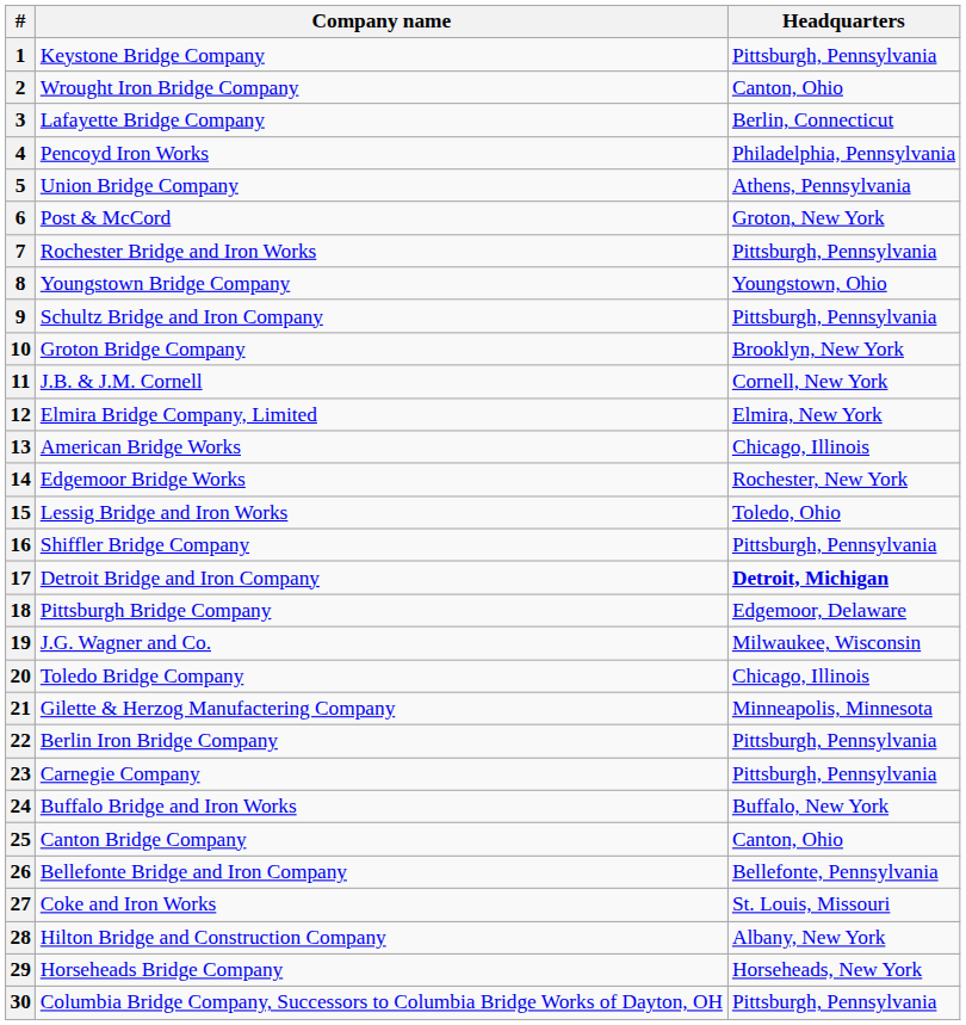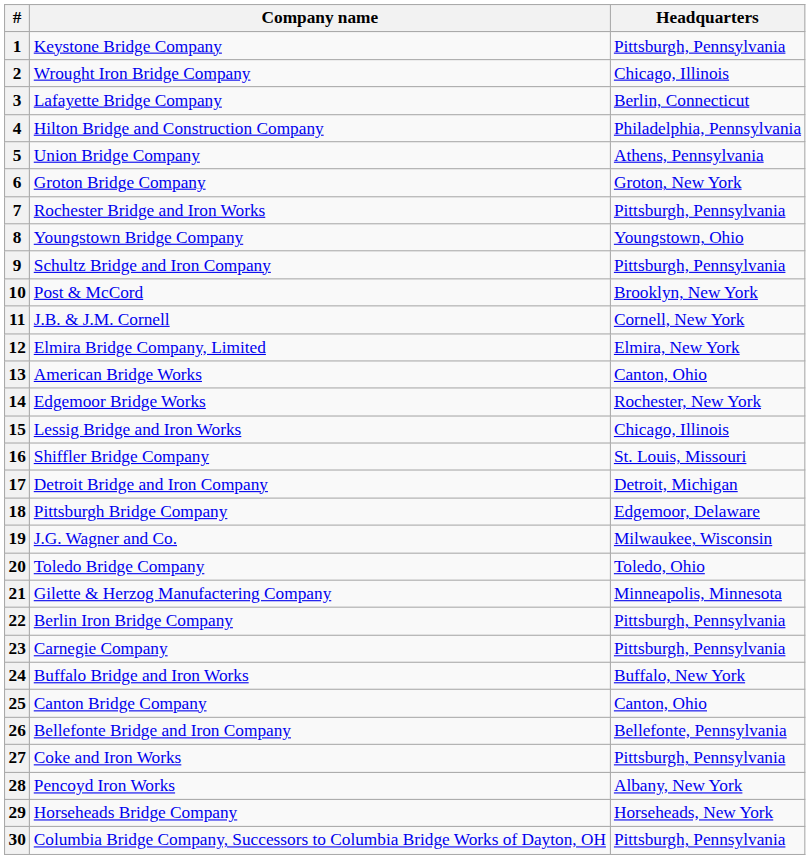 <table class="wikitable sortable" style="text-align:left; border="1">
 <tr>
 <th>#</th>
 <th>Company name</th>
 <th>Headquarters</th>
 </tr>
 <tr>
 <th>1</th>
 <td><a href='#'>Keystone Bridge Company</a></td>
 <td><a href='#'>Pittsburgh, Pennsylvania</a></td>
 </tr>
 <tr>
 <th>2</th>
 <td><a href='#'>Wrought Iron Bridge Company</a></td>
-<td><a href='#'>Canton, Ohio</a></td>
+<td><a href='#'>Chicago, Illinois</a></td>
 </tr>
 <tr>
 <th>3</th>
 <td><a href='#'>Lafayette Bridge Company</a></td>
 <td><a href='#'>Berlin, Connecticut</a></td>
 </tr>
 <tr>
 <th>4</th>
-<td><a href='#'>Pencoyd Iron Works</a></td>
+<td><a href='#'>Hilton Bridge and Construction Company</a></td>
 <td><a href='#'>Philadelphia, Pennsylvania</a></td>
 </tr>
 <tr>
 <th>5</th>
 <td><a href='#'>Union Bridge Company</a></td>
 <td><a href='#'>Athens, Pennsylvania</a></td>
 </tr>
 <tr>
 <th>6</th>
-<td><a href='#'>Post & McCord</a></td>
+<td><a href='#'>Groton Bridge Company</a></td>
 <td><a href='#'>Groton, New York</a></td>
 </tr>
 <tr>
 <th>7</th>
 <td><a href='#'>Rochester Bridge and Iron Works</a></td>
 <td><a href='#'>Pittsburgh, Pennsylvania</a></td>
 </tr>
 <tr>
 <th>8</th>
 <td><a href='#'>Youngstown Bridge Company</a></td>
 <td><a href='#'>Youngstown, Ohio</a></td>
 </tr>
 <tr>
 <th>9</th>
 <td><a href='#'>Schultz Bridge and Iron Company</a></td>
 <td><a href='#'>Pittsburgh, Pennsylvania</a></td>
 </tr>
 <tr>
 <th>10</th>
-<td><a href='#'>Groton Bridge Company</a></td>
+<td><a href='#'>Post & McCord</a></td>
 <td><a href='#'>Brooklyn, New York</a></td>
 </tr>
 <tr>
 <th>11</th>
 <td><a href='#'>J.B. & J.M. Cornell</a></td>
 <td><a href='#'>Cornell, New York</a></td>
 </tr>
 <tr>
 <th>12</th>
 <td><a href='#'>Elmira Bridge Company, Limited</a></td>
 <td><a href='#'>Elmira, New York</a></td>
 </tr>
 <tr>
 <th>13</th>
 <td><a href='#'>American Bridge Works</a></td>
-<td><a href='#'>Chicago, Illinois</a></td>
+<td><a href='#'>Canton, Ohio</a></td>
 </tr>
 <tr>
 <th>14</th>
 <td><a href='#'>Edgemoor Bridge Works</a></td>
 <td><a href='#'>Rochester, New York</a></td>
 </tr>
 <tr>
 <th>15</th>
 <td><a href='#'>Lessig Bridge and Iron Works</a></td>
-<td><a href='#'>Toledo, Ohio</a></td>
+<td><a href='#'>Chicago, Illinois</a></td>
 </tr>
 <tr>
 <th>16</th>
 <td><a href='#'>Shiffler Bridge Company</a></td>
-<td><a href='#'>Pittsburgh, Pennsylvania</a></td>
+<td><a href='#'>St. Louis, Missouri</a></td>
 </tr>
 <tr>
 <th>17</th>
 <td><a href='#'>Detroit Bridge and Iron Company</a></td>
-<td><strong><a href='#'>Detroit, Michigan</a></strong></td>
+<td><a href='#'>Detroit, Michigan</a></td>
 </tr>
 <tr>
 <th>18</th>
 <td><a href='#'>Pittsburgh Bridge Company</a></td>
 <td><a href='#'>Edgemoor, Delaware</a></td>
 </tr>
 <tr>
 <th>19</th>
 <td><a href='#'>J.G. Wagner and Co.</a></td>
 <td><a href='#'>Milwaukee, Wisconsin</a></td>
 </tr>
 <tr>
 <th>20</th>
 <td><a href='#'>Toledo Bridge Company</a></td>
-<td><a href='#'>Chicago, Illinois</a></td>
+<td><a href='#'>Toledo, Ohio</a></td>
 </tr>
 <tr>
 <th>21</th>
 <td><a href='#'>Gilette & Herzog Manufactering Company</a></td>
 <td><a href='#'>Minneapolis, Minnesota</a></td>
 </tr>
 <tr>
 <th>22</th>
 <td><a href='#'>Berlin Iron Bridge Company</a></td>
 <td><a href='#'>Pittsburgh, Pennsylvania</a></td>
 </tr>
 <tr>
 <th>23</th>
 <td><a href='#'>Carnegie Company</a></td>
 <td><a href='#'>Pittsburgh, Pennsylvania</a></td>
 </tr>
 <tr>
 <th>24</th>
 <td><a href='#'>Buffalo Bridge and Iron Works</a></td>
 <td><a href='#'>Buffalo, New York</a></td>
 </tr>
 <tr>
 <th>25</th>
 <td><a href='#'>Canton Bridge Company</a></td>
 <td><a href='#'>Canton, Ohio</a></td>
 </tr>
 <tr>
 <th>26</th>
 <td><a href='#'>Bellefonte Bridge and Iron Company</a></td>
 <td><a href='#'>Bellefonte, Pennsylvania</a></td>
 </tr>
 <tr>
 <th>27</th>
 <td><a href='#'>Coke and Iron Works</a></td>
-<td><a href='#'>St. Louis, Missouri</a></td>
+<td><a href='#'>Pittsburgh, Pennsylvania</a></td>
 </tr>
 <tr>
 <th>28</th>
-<td><a href='#'>Hilton Bridge and Construction Company</a></td>
+<td><a href='#'>Pencoyd Iron Works</a></td>
 <td><a href='#'>Albany, New York</a></td>
 </tr>
 <tr>
 <th>29</th>
 <td><a href='#'>Horseheads Bridge Company</a></td>
 <td><a href='#'>Horseheads, New York</a></td>
 </tr>
 <tr>
 <th>30</th>
 <td><a href='#'>Columbia Bridge Company, Successors to Columbia Bridge Works of Dayton, OH</a></td>
 <td><a href='#'>Pittsburgh, Pennsylvania</a></td>
 </tr>
 </table>
